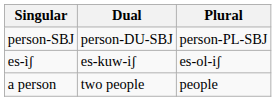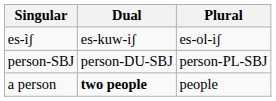 <table class="wikitable">
 <tr>
 <th>Singular</th>
 <th>Dual</th>
 <th>Plural</th>
 </tr>
 <tr>
+<td>es-ìʃ</td>
+<td>es-kuw-iʃ</td>
+<td>es-ol-iʃ</td>
+</tr>
+<tr>
 <td>person-SBJ</td>
 <td>person-DU-SBJ</td>
 <td>person-PL-SBJ</td>
 </tr>
 <tr>
-<td>es-ìʃ</td>
-<td>es-kuw-iʃ</td>
-<td>es-ol-iʃ</td>
-</tr>
-<tr>
 <td>a person</td>
-<td>two people</td>
+<td><strong>two people</strong></td>
 <td>people</td>
 </tr>
 </table>
